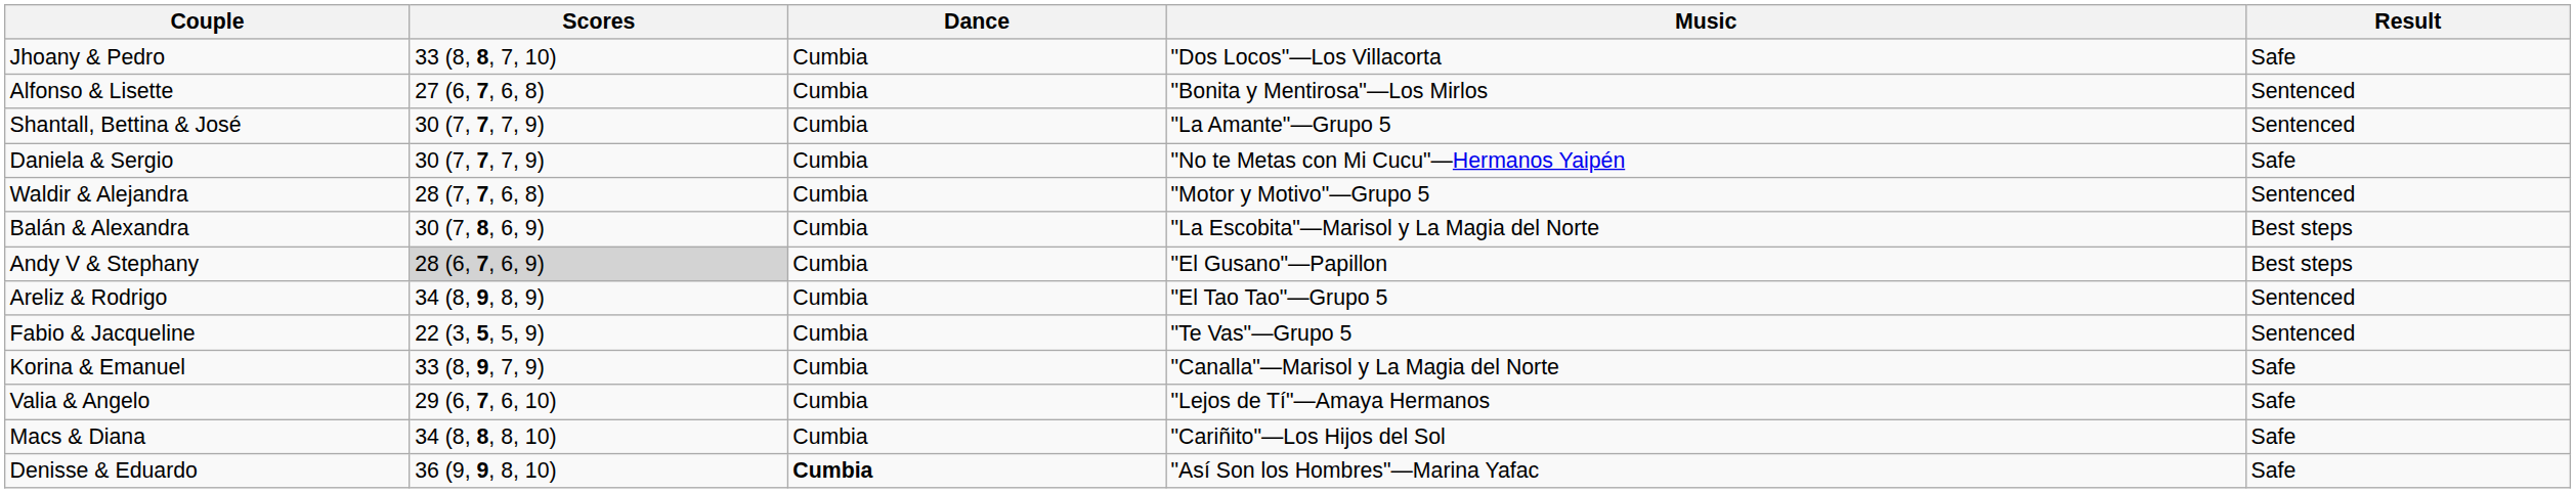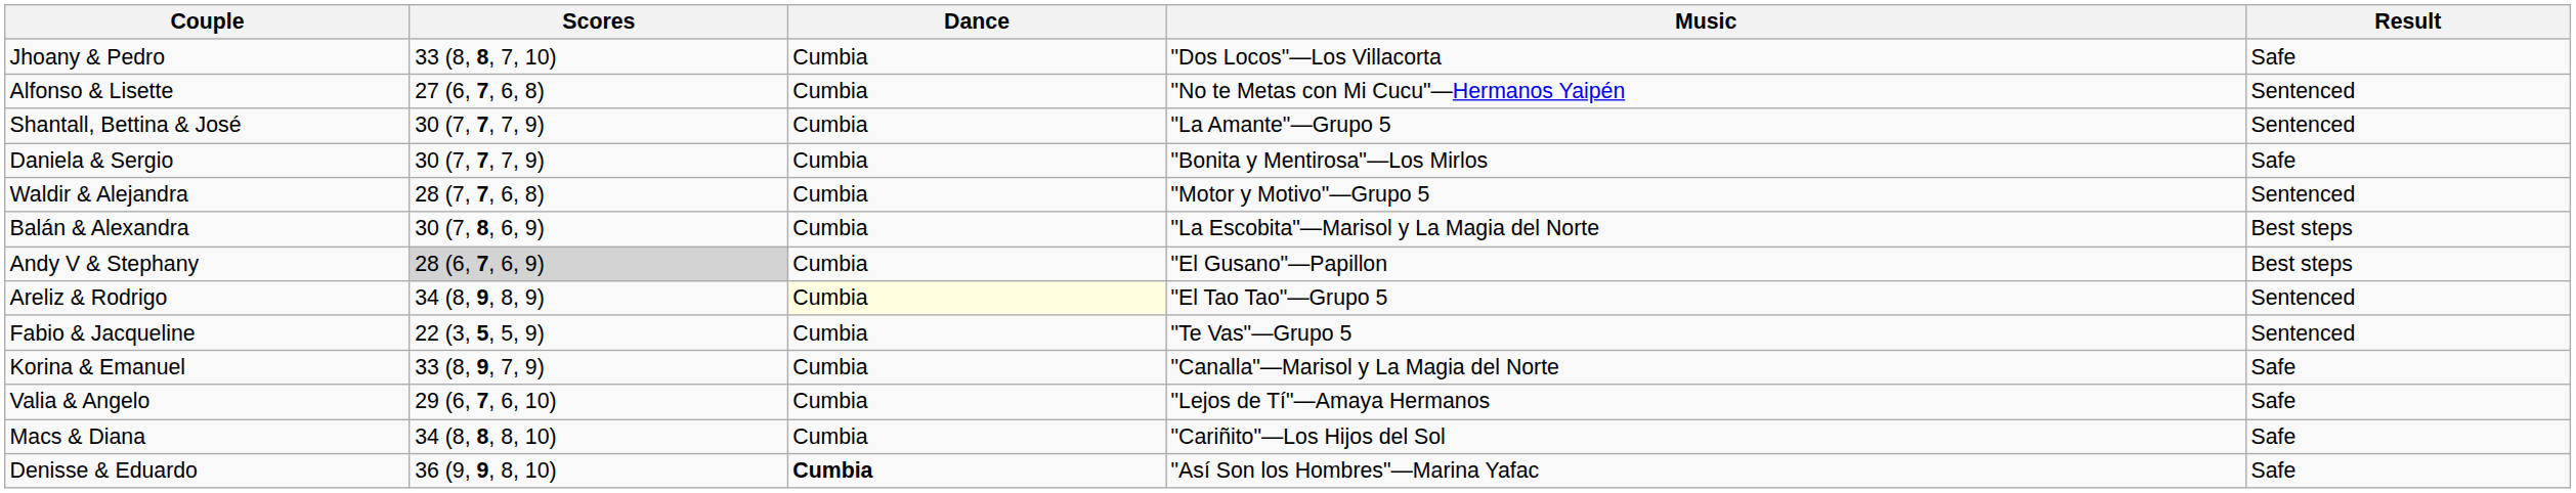 <table class="wikitable sortable" style="width:95%; white-space:nowrap;">
 <tr>
 <th style="width:15%;">Couple</th>
 <th style="width:14%;">Scores</th>
 <th style="width:14%;">Dance</th>
 <th style="width:40%;">Music</th>
 <th style="width:12%;">Result</th>
 </tr>
 <tr>
 <td>Jhoany & Pedro</td>
 <td>33 (8, <strong>8</strong>, 7, 10)</td>
 <td>Cumbia</td>
 <td>"Dos Locos"—Los Villacorta</td>
 <td>Safe</td>
 </tr>
 <tr>
 <td>Alfonso & Lisette</td>
 <td>27 (6, <strong>7</strong>, 6, 8)</td>
 <td>Cumbia</td>
-<td>"Bonita y Mentirosa"—Los Mirlos</td>
+<td>"No te Metas con Mi Cucu"—<a href='#'>Hermanos Yaipén</a></td>
 <td>Sentenced</td>
 </tr>
 <tr>
 <td>Shantall, Bettina & José</td>
 <td>30 (7, <strong>7</strong>, 7, 9)</td>
 <td>Cumbia</td>
 <td>"La Amante"—Grupo 5</td>
 <td>Sentenced</td>
 </tr>
 <tr>
 <td>Daniela & Sergio</td>
 <td>30 (7, <strong>7</strong>, 7, 9)</td>
 <td>Cumbia</td>
-<td>"No te Metas con Mi Cucu"—<a href='#'>Hermanos Yaipén</a></td>
+<td>"Bonita y Mentirosa"—Los Mirlos</td>
 <td>Safe</td>
 </tr>
 <tr>
 <td>Waldir & Alejandra</td>
 <td>28 (7, <strong>7</strong>, 6, 8)</td>
 <td>Cumbia</td>
 <td>"Motor y Motivo"—Grupo 5</td>
 <td>Sentenced</td>
 </tr>
 <tr>
 <td>Balán & Alexandra</td>
 <td>30 (7, <strong>8</strong>, 6, 9)</td>
 <td>Cumbia</td>
 <td>"La Escobita"—Marisol y La Magia del Norte</td>
 <td>Best steps</td>
 </tr>
 <tr>
 <td>Andy V & Stephany</td>
 <td style="background: lightgrey;">28 (6, <strong>7</strong>, 6, 9)</td>
 <td>Cumbia</td>
 <td>"El Gusano"—Papillon</td>
 <td>Best steps</td>
 </tr>
 <tr>
 <td>Areliz & Rodrigo</td>
 <td>34 (8, <strong>9</strong>, 8, 9)</td>
-<td>Cumbia</td>
+<td style="background: lightyellow;">Cumbia</td>
 <td>"El Tao Tao"—Grupo 5</td>
 <td>Sentenced</td>
 </tr>
 <tr>
 <td>Fabio & Jacqueline</td>
 <td>22 (3, <strong>5</strong>, 5, 9)</td>
 <td>Cumbia</td>
 <td>"Te Vas"—Grupo 5</td>
 <td>Sentenced</td>
 </tr>
 <tr>
 <td>Korina & Emanuel</td>
 <td>33 (8, <strong>9</strong>, 7, 9)</td>
 <td>Cumbia</td>
 <td>"Canalla"—Marisol y La Magia del Norte</td>
 <td>Safe</td>
 </tr>
 <tr>
 <td>Valia & Angelo</td>
 <td>29 (6, <strong>7</strong>, 6, 10)</td>
 <td>Cumbia</td>
 <td>"Lejos de Tí"—Amaya Hermanos</td>
 <td>Safe</td>
 </tr>
 <tr>
 <td>Macs & Diana</td>
 <td>34 (8, <strong>8</strong>, 8, 10)</td>
 <td>Cumbia</td>
 <td>"Cariñito"—Los Hijos del Sol</td>
 <td>Safe</td>
 </tr>
 <tr>
 <td>Denisse & Eduardo</td>
 <td>36 (9, <strong>9</strong>, 8, 10)</td>
 <td><strong>Cumbia</strong></td>
 <td>"Así Son los Hombres"—Marina Yafac</td>
 <td>Safe</td>
 </tr>
 </table>
